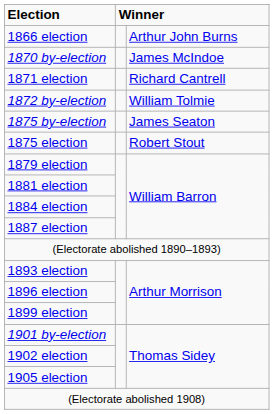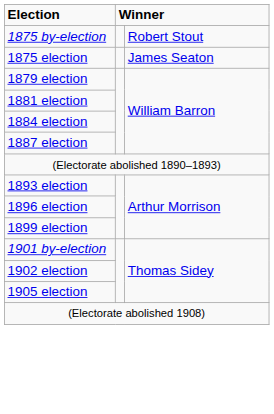 <table class="wikitable">
 <tr>
 <td width=125><strong>Election</strong></td>
 <td width=175 colspan=2><strong>Winner</strong></td>
 </tr>
 <tr>
-<td><a href='#'>1866 election</a></td>
-<td width=5 rowspan=1 bgcolor=></td>
-<td><a href='#'>Arthur John Burns</a></td>
-</tr>
-<tr>
-<td><span><em><a href='#'>1870 by-election</a></em></span></td>
-<td rowspan=1 bgcolor=></td>
-<td rowspan=1><a href='#'>James McIndoe</a></td>
-</tr>
-<tr>
-<td><a href='#'>1871 election</a></td>
-<td rowspan=1 bgcolor=></td>
-<td rowspan=1><a href='#'>Richard Cantrell</a></td>
-</tr>
-<tr>
-<td><span><em><a href='#'>1872 by-election</a></em></span></td>
-<td rowspan=1 bgcolor=></td>
-<td rowspan=1><a href='#'>William Tolmie</a></td>
-</tr>
-<tr>
 <td><span><em><a href='#'>1875 by-election</a></em></span></td>
 <td rowspan=1 bgcolor=></td>
-<td rowspan=1><a href='#'>James Seaton</a></td>
+<td rowspan=1><a href='#'>Robert Stout</a></td>
 </tr>
 <tr>
 <td><a href='#'>1875 election</a></td>
 <td rowspan=1 bgcolor=></td>
-<td rowspan=1><a href='#'>Robert Stout</a></td>
+<td rowspan=1><a href='#'>James Seaton</a></td>
 </tr>
 <tr>
 <td><a href='#'>1879 election</a></td>
 <td rowspan=4 bgcolor=></td>
 <td rowspan=4><a href='#'>William Barron</a></td>
 </tr>
 <tr>
 <td><a href='#'>1881 election</a></td>
 </tr>
 <tr>
 <td><a href='#'>1884 election</a></td>
 </tr>
 <tr>
 <td><a href='#'>1887 election</a></td>
 </tr>
 <tr>
 <td colspan=3 align=center><small>(Electorate abolished 1890–1893)</small></td>
 </tr>
 <tr>
 <td><a href='#'>1893 election</a></td>
 <td rowspan=3 bgcolor=></td>
 <td rowspan=3><a href='#'>Arthur Morrison</a></td>
 </tr>
 <tr>
 <td><a href='#'>1896 election</a></td>
 </tr>
 <tr>
 <td><a href='#'>1899 election</a></td>
 </tr>
 <tr>
 <td><span><em><a href='#'>1901 by-election</a></em></span></td>
 <td rowspan=3 bgcolor=></td>
 <td rowspan=3><a href='#'>Thomas Sidey</a></td>
 </tr>
 <tr>
 <td><a href='#'>1902 election</a></td>
 </tr>
 <tr>
 <td><a href='#'>1905 election</a></td>
 </tr>
 <tr>
 <td colspan=3 align=center><small>(Electorate abolished 1908)</small></td>
 </tr>
 </table>
